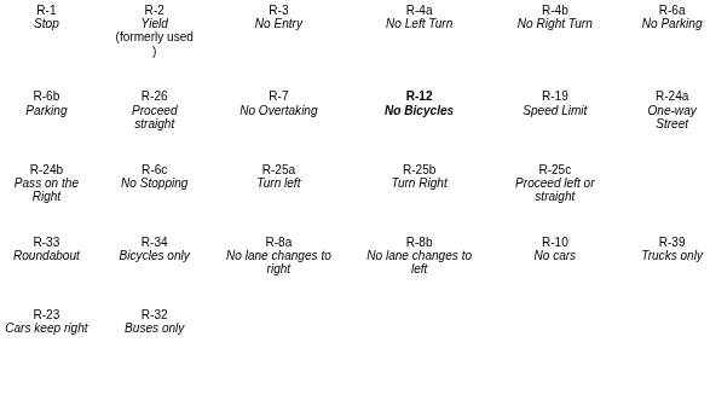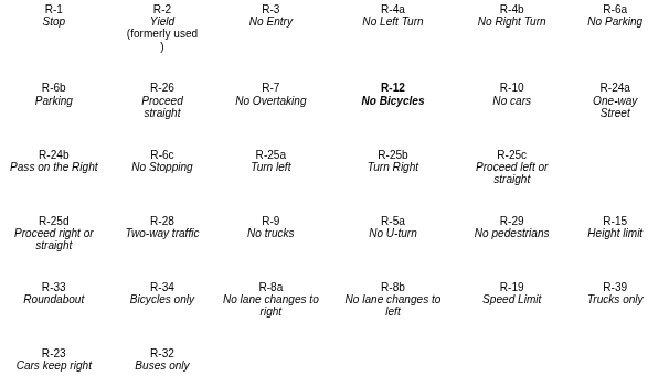 <table cellspacing="20" align="center">
 <tr>
 <td align="center" valign="top" style="font-size: 90%"><br>R-1<br><em>Stop</em></td>
 <td align="center" valign="top" style="font-size: 90%"><br>R-2<br><em>Yield</em> <br> (formerly used )</td>
 <td align="center" valign="top" style="font-size: 90%"><br>R-3<br><em>No Entry</em></td>
 <td align="center" valign="top" style="font-size: 90%"><br>R-4a<br><em>No Left Turn</em></td>
 <td align="center" valign="top" style="font-size: 90%"><br>R-4b<br><em>No Right Turn</em></td>
 <td align="center" valign="top" style="font-size: 90%"><br>R-6a<br><em>No Parking</em></td>
 </tr>
 <tr>
 <td align="center" valign="top" style="font-size: 90%"><br>R-6b<br><em>Parking</em></td>
 <td align="center" valign="top" style="font-size: 90%"><br>R-26<br><em>Proceed straight</em></td>
 <td align="center" valign="top" style="font-size: 90%"><br>R-7<br><em>No Overtaking</em></td>
 <td align="center" valign="top" style="font-size: 90%"><strong><br>R-12<br><em>No Bicycles</em></strong></td>
-<td align="center" valign="top" style="font-size: 90%"><br>R-19<br><em>Speed Limit</em></td>
+<td align="center" valign="top" style="font-size: 90%"><br>R-10<br><em>No cars</em></td>
 <td align="center" valign="top" style="font-size: 90%"><br>R-24a<br><em>One-way Street</em></td>
 </tr>
 <tr>
 <td align="center" valign="top" style="font-size: 90%"><br>R-24b<br><em>Pass on the Right</em></td>
 <td align="center" valign="top" style="font-size: 90%"><br>R-6c<br><em>No Stopping</em></td>
 <td align="center" valign="top" style="font-size: 90%"><br>R-25a<br><em>Turn left</em></td>
 <td align="center" valign="top" style="font-size: 90%"><br>R-25b<br><em>Turn Right</em></td>
 <td align="center" valign="top" style="font-size: 90%"><br>R-25c<br><em>Proceed left or straight</em></td>
 </tr>
 <tr>
+<td align="center" valign="top" style="font-size: 90%"><br>R-25d<br><em>Proceed right or straight</em></td>
+<td align="center" valign="top" style="font-size: 90%"><br>R-28<br><em>Two-way traffic</em></td>
+<td align="center" valign="top" style="font-size: 90%"><br>R-9<br><em>No trucks</em></td>
+<td align="center" valign="top" style="font-size: 90%"><br>R-5a<br><em>No U-turn</em></td>
+<td align="center" valign="top" style="font-size: 90%"><br>R-29<br><em>No pedestrians</em></td>
+<td align="center" valign="top" style="font-size: 90%"><br>R-15<br><em>Height limit</em></td>
+</tr>
+<tr>
 <td align="center" valign="top" style="font-size: 90%"><br>R-33<br><em>Roundabout</em></td>
 <td align="center" valign="top" style="font-size: 90%"><br>R-34<br><em>Bicycles only</em></td>
 <td align="center" valign="top" style="font-size: 90%"><br>R-8a<br><em>No lane changes to right</em></td>
 <td align="center" valign="top" style="font-size: 90%"><br>R-8b<br><em>No lane changes to left</em></td>
-<td align="center" valign="top" style="font-size: 90%"><br>R-10<br><em>No cars</em></td>
+<td align="center" valign="top" style="font-size: 90%"><br>R-19<br><em>Speed Limit</em></td>
 <td align="center" valign="top" style="font-size: 90%"><br>R-39<br><em>Trucks only</em></td>
 </tr>
 <tr>
 <td align="center" valign="top" style="font-size: 90%"><br>R-23<br><em>Cars keep right</em></td>
 <td align="center" valign="top" style="font-size: 90%"><br>R-32<br><em>Buses only</em></td>
 </tr>
 </table>
